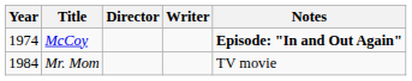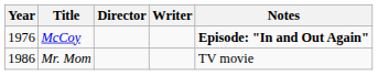 <table class="wikitable plainrowheaders">
 <tr>
 <th>Year</th>
 <th>Title</th>
 <th>Director</th>
 <th>Writer</th>
 <th>Notes</th>
 </tr>
 <tr>
-<td>1974</td>
+<td>1976</td>
 <td><em><a href='#'>McCoy</a></em></td>
 <td></td>
 <td></td>
 <td><strong>Episode: "In and Out Again"</strong></td>
 </tr>
 <tr>
-<td>1984</td>
+<td>1986</td>
 <td><em>Mr. Mom</em></td>
 <td></td>
 <td></td>
 <td>TV movie</td>
 </tr>
 </table>
